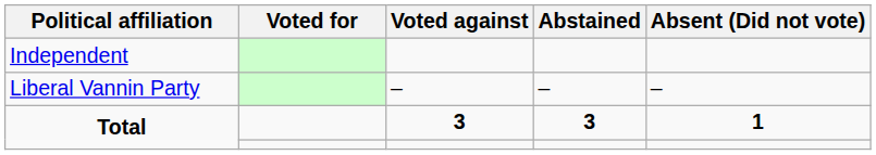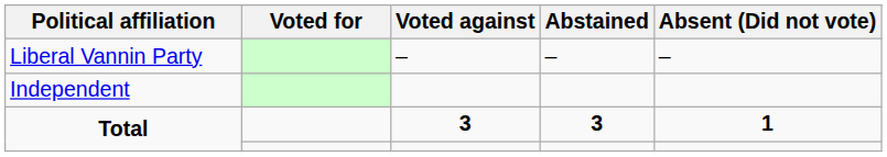 <table class="wikitable">
 <tr>
 <th style="width:27%">Political affiliation</th>
 <th style="width:17%">Voted for</th>
 <th>Voted against</th>
 <th>Abstained</th>
 <th>Absent (Did not vote)</th>
 </tr>
 <tr>
+<td> <a href='#'>Liberal Vannin Party</a></td>
+<td style="background-color:#CCFFCC;"></td>
+<td>–</td>
+<td>–</td>
+<td>–</td>
+</tr>
+<tr>
 <td> <a href='#'>Independent</a></td>
 <td style="background-color:#CCFFCC;"></td>
 <td></td>
 <td></td>
 <td></td>
-</tr>
-<tr>
-<td> <a href='#'>Liberal Vannin Party</a></td>
-<td style="background-color:#CCFFCC;"></td>
-<td>–</td>
-<td>–</td>
-<td>–</td>
 </tr>
 <tr>
 <td style="text-align:center;" rowspan="2"><strong>Total</strong></td>
 <td></td>
 <td style="text-align:center;"><strong>3</strong></td>
 <td style="text-align:center;"><strong>3</strong></td>
 <td style="text-align:center;"><strong>1</strong></td>
 </tr>
 <tr>
 <td style="text-align:center;"></td>
 <td style="text-align:center;"></td>
 <td style="text-align:center;"></td>
 <td style="text-align:center;"></td>
 </tr>
 </table>
